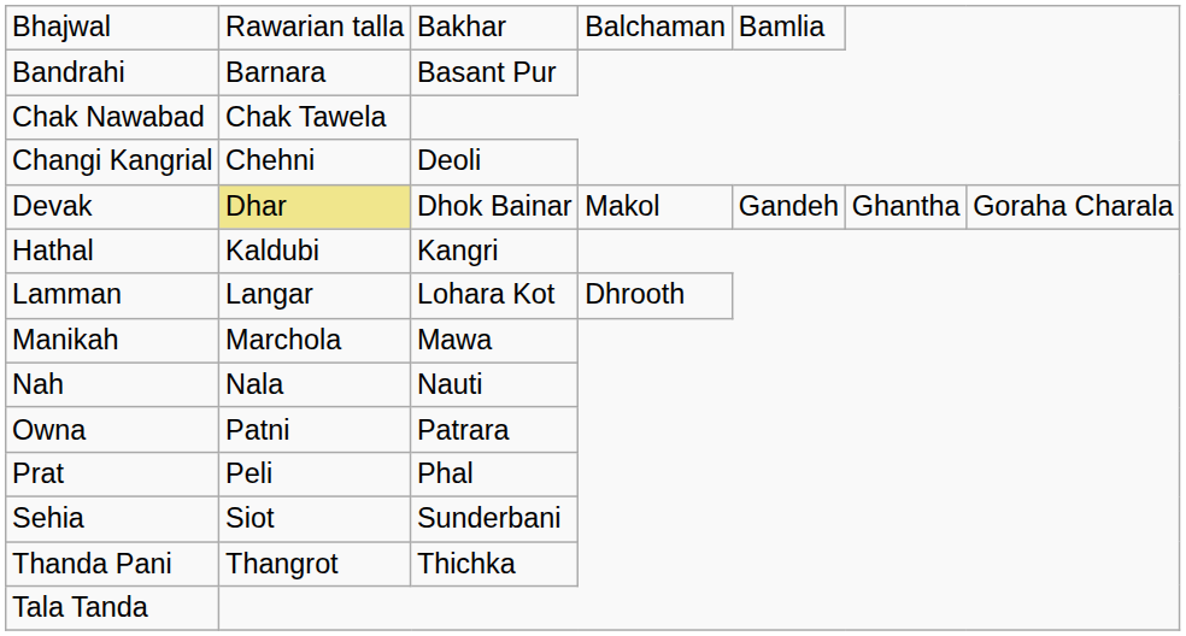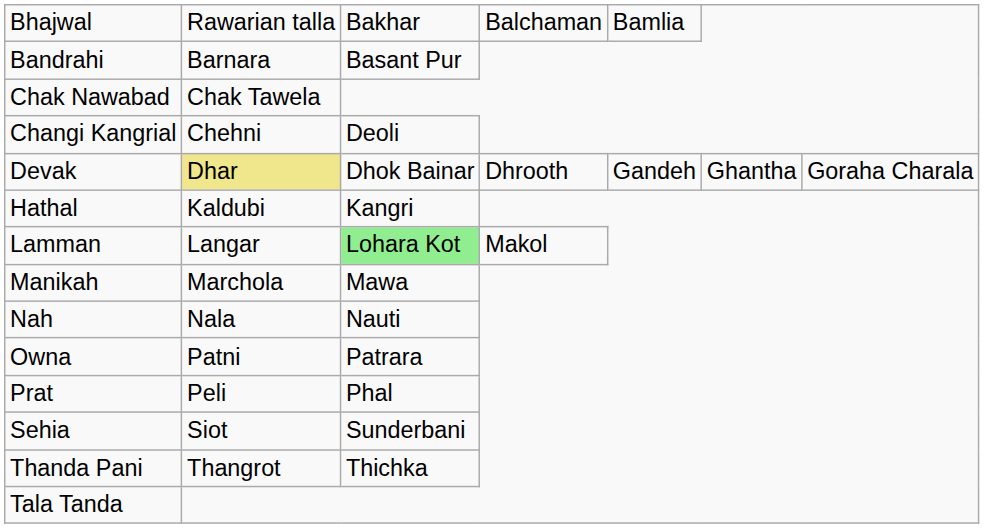 <table class="wikitable">
 <tr>
 <td>Bhajwal</td>
 <td>Rawarian talla</td>
 <td>Bakhar</td>
 <td>Balchaman</td>
 <td>Bamlia</td>
 </tr>
 <tr>
 <td>Bandrahi</td>
 <td>Barnara</td>
 <td>Basant Pur</td>
 </tr>
 <tr>
 <td>Chak Nawabad</td>
 <td>Chak Tawela</td>
 </tr>
 <tr>
 <td>Changi Kangrial</td>
 <td>Chehni</td>
 <td>Deoli</td>
 </tr>
 <tr>
 <td>Devak</td>
 <td style="background: khaki;">Dhar</td>
 <td>Dhok Bainar</td>
-<td>Makol</td>
+<td>Dhrooth</td>
 <td>Gandeh</td>
 <td>Ghantha</td>
 <td>Goraha Charala</td>
 </tr>
 <tr>
 <td>Hathal</td>
 <td>Kaldubi</td>
 <td>Kangri</td>
 </tr>
 <tr>
 <td>Lamman</td>
 <td>Langar</td>
-<td>Lohara Kot</td>
-<td>Dhrooth</td>
+<td style="background: lightgreen;">Lohara Kot</td>
+<td>Makol</td>
 </tr>
 <tr>
 <td>Manikah</td>
 <td>Marchola</td>
 <td>Mawa</td>
 </tr>
 <tr>
 <td>Nah</td>
 <td>Nala</td>
 <td>Nauti</td>
 </tr>
 <tr>
 <td>Owna</td>
 <td>Patni</td>
 <td>Patrara</td>
 </tr>
 <tr>
 <td>Prat</td>
 <td>Peli</td>
 <td>Phal</td>
 </tr>
 <tr>
 <td>Sehia</td>
 <td>Siot</td>
 <td>Sunderbani</td>
 </tr>
 <tr>
 <td>Thanda Pani</td>
 <td>Thangrot</td>
 <td>Thichka</td>
 </tr>
 <tr>
 <td>Tala Tanda</td>
 </tr>
 </table>
